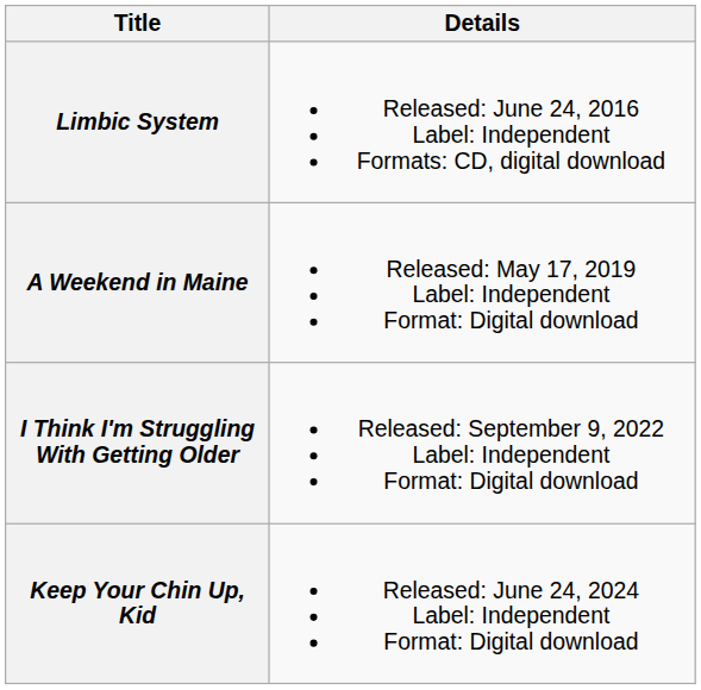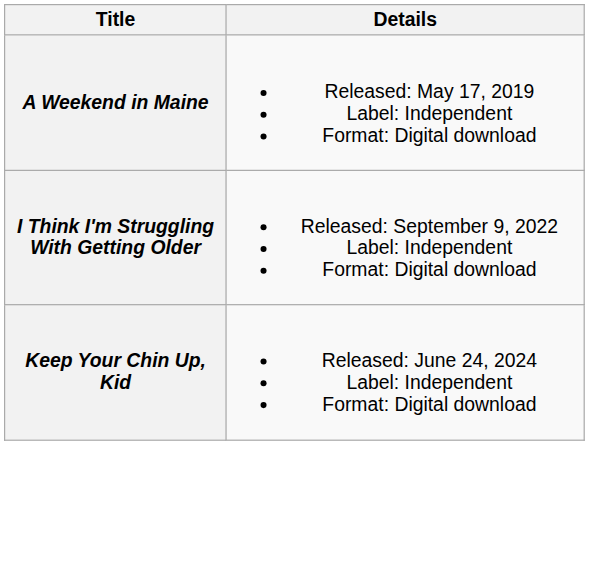 <table class="wikitable plainrowheaders" style="text-align:center;">
 <tr>
 <th scope="col" style="width:11em;">Title</th>
 <th scope="col" style="width:18em;">Details</th>
-</tr>
-<tr>
-<th scope="row"><em>Limbic System</em></th>
-<td><br><ul><li>Released: June 24, 2016</li><li>Label: Independent</li><li>Formats: CD, digital download</li></ul></td>
 </tr>
 <tr>
 <th scope="row"><em>A Weekend in Maine</em></th>
 <td><br><ul><li>Released: May 17, 2019</li><li>Label: Independent</li><li>Format: Digital download</li></ul></td>
 </tr>
 <tr>
 <th scope="row"><em>I Think I'm Struggling With Getting Older</em></th>
 <td><br><ul><li>Released: September 9, 2022</li><li>Label: Independent</li><li>Format: Digital download</li></ul></td>
 </tr>
 <tr>
 <th><em>Keep Your Chin Up, Kid</em></th>
 <td><br><ul><li>Released: June 24, 2024</li><li>Label: Independent</li><li>Format: Digital download</li></ul></td>
 </tr>
 </table>
